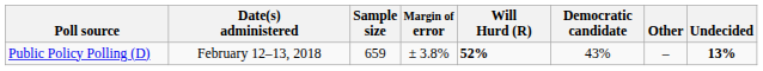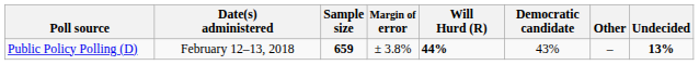 <table class="wikitable">
 <tr valign= bottom>
 <th style="width:180px;">Poll source</th>
 <th style="width:200px;">Date(s)<br>administered</th>
 <th class=small>Sample<br>size</th>
 <th><small>Margin of</small><br>error</th>
 <th style="width:100px;">Will<br>Hurd (R)</th>
 <th style="width:100px;">Democratic<br>candidate</th>
 <th>Other</th>
 <th>Undecided</th>
 </tr>
 <tr>
 <td><a href='#'>Public Policy Polling (D)</a></td>
 <td align=center>February 12–13, 2018</td>
-<td align=center>659</td>
+<td align=center><strong>659</strong></td>
 <td align=center>± 3.8%</td>
-<td><strong>52%</strong></td>
+<td><strong>44%</strong></td>
 <td align=center>43%</td>
 <td align=center>–</td>
 <td align=center><strong>13%</strong></td>
 </tr>
 </table>
